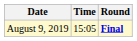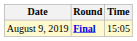 <table class="wikitable">
 <tr>
 <th>Date</th>
+<th>Round</th>
 <th>Time</th>
-<th>Round</th>
 </tr>
 <tr style=background:lemonchiffon>
 <td>August 9, 2019</td>
+<td><strong><a href='#'>Final</a></strong></td>
 <td>15:05</td>
-<td><strong><a href='#'>Final</a></strong></td>
 </tr>
 </table>
